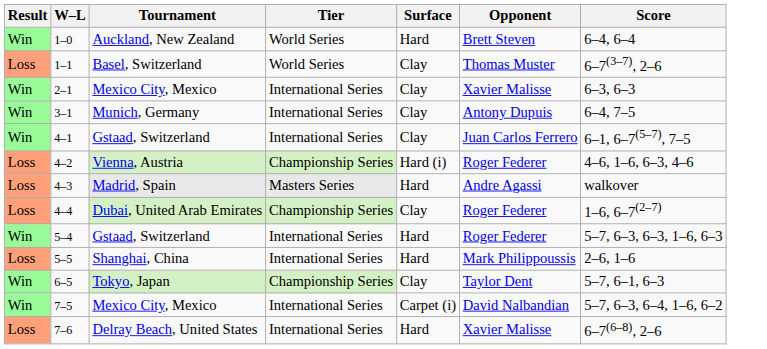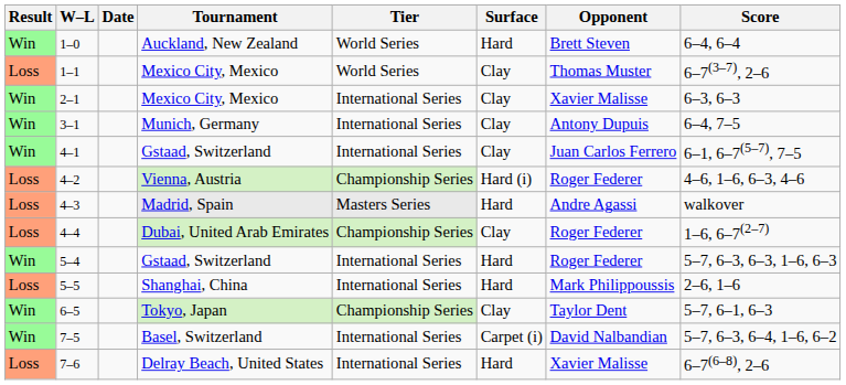 <table class="sortable wikitable">
 <tr>
 <th>Result</th>
 <th class="unsortable">W–L</th>
+<th>Date</th>
 <th>Tournament</th>
 <th>Tier</th>
 <th>Surface</th>
 <th>Opponent</th>
 <th class="unsortable">Score</th>
 </tr>
 <tr>
 <td style="background:#98fb98;">Win</td>
 <td><small>1–0</small></td>
+<td><a href='#'></a></td>
 <td><a href='#'>Auckland</a>, New Zealand</td>
 <td>World Series</td>
 <td>Hard</td>
 <td> <a href='#'>Brett Steven</a></td>
 <td>6–4, 6–4</td>
 </tr>
 <tr>
 <td style="background:#ffa07a;">Loss</td>
 <td><small>1–1</small></td>
-<td><a href='#'>Basel</a>, Switzerland</td>
+<td><a href='#'></a></td>
+<td><a href='#'>Mexico City</a>, Mexico</td>
 <td>World Series</td>
 <td>Clay</td>
 <td> <a href='#'>Thomas Muster</a></td>
 <td>6–7<sup>(3–7)</sup>, 2–6</td>
 </tr>
 <tr>
 <td style="background:#98fb98;">Win</td>
 <td><small>2–1</small></td>
+<td><a href='#'></a></td>
 <td><a href='#'>Mexico City</a>, Mexico</td>
 <td>International Series</td>
 <td>Clay</td>
 <td> <a href='#'>Xavier Malisse</a></td>
 <td>6–3, 6–3</td>
 </tr>
 <tr>
 <td style="background:#98fb98;">Win</td>
 <td><small>3–1</small></td>
+<td><a href='#'></a></td>
 <td><a href='#'>Munich</a>, Germany</td>
 <td>International Series</td>
 <td>Clay</td>
 <td> <a href='#'>Antony Dupuis</a></td>
 <td>6–4, 7–5</td>
 </tr>
 <tr>
 <td style="background:#98fb98;">Win</td>
 <td><small>4–1</small></td>
+<td><a href='#'></a></td>
 <td><a href='#'>Gstaad</a>, Switzerland</td>
 <td>International Series</td>
 <td>Clay</td>
 <td> <a href='#'>Juan Carlos Ferrero</a></td>
 <td>6–1, 6–7<sup>(5–7)</sup>, 7–5</td>
 </tr>
 <tr>
 <td style="background:#ffa07a;">Loss</td>
 <td><small>4–2</small></td>
+<td><a href='#'></a></td>
 <td style="background:#d4f1c5;"><a href='#'>Vienna</a>, Austria</td>
 <td style="background:#d4f1c5;">Championship Series</td>
 <td>Hard (i)</td>
 <td> <a href='#'>Roger Federer</a></td>
 <td>4–6, 1–6, 6–3, 4–6</td>
 </tr>
 <tr>
 <td style="background:#ffa07a;">Loss</td>
 <td><small>4–3</small></td>
+<td><a href='#'></a></td>
 <td style="background:#e9e9e9;"><a href='#'>Madrid</a>, Spain</td>
 <td style="background:#e9e9e9;">Masters Series</td>
 <td>Hard</td>
 <td> <a href='#'>Andre Agassi</a></td>
 <td>walkover</td>
 </tr>
 <tr>
 <td style="background:#ffa07a;">Loss</td>
 <td><small>4–4</small></td>
+<td><a href='#'></a></td>
 <td style="background:#d4f1c5;"><a href='#'>Dubai</a>, United Arab Emirates</td>
 <td style="background:#d4f1c5;">Championship Series</td>
 <td>Clay</td>
 <td> <a href='#'>Roger Federer</a></td>
 <td>1–6, 6–7<sup>(2–7)</sup></td>
 </tr>
 <tr>
 <td style="background:#98fb98;">Win</td>
 <td><small>5–4</small></td>
+<td><a href='#'></a></td>
 <td><a href='#'>Gstaad</a>, Switzerland</td>
 <td>International Series</td>
 <td>Hard</td>
 <td> <a href='#'>Roger Federer</a></td>
 <td>5–7, 6–3, 6–3, 1–6, 6–3</td>
 </tr>
 <tr>
 <td style="background:#ffa07a;">Loss</td>
 <td><small>5–5</small></td>
+<td><a href='#'></a></td>
 <td><a href='#'>Shanghai</a>, China</td>
 <td>International Series</td>
 <td>Hard</td>
 <td> <a href='#'>Mark Philippoussis</a></td>
 <td>2–6, 1–6</td>
 </tr>
 <tr>
 <td style="background:#98fb98;">Win</td>
 <td><small>6–5</small></td>
+<td><a href='#'></a></td>
 <td style="background:#d4f1c5;"><a href='#'>Tokyo</a>, Japan</td>
 <td style="background:#d4f1c5;">Championship Series</td>
 <td>Clay</td>
 <td> <a href='#'>Taylor Dent</a></td>
 <td>5–7, 6–1, 6–3</td>
 </tr>
 <tr>
 <td style="background:#98fb98;">Win</td>
 <td><small>7–5</small></td>
-<td><a href='#'>Mexico City</a>, Mexico</td>
+<td><a href='#'></a></td>
+<td><a href='#'>Basel</a>, Switzerland</td>
 <td>International Series</td>
 <td>Carpet (i)</td>
 <td> <a href='#'>David Nalbandian</a></td>
 <td>5–7, 6–3, 6–4, 1–6, 6–2</td>
 </tr>
 <tr>
 <td style="background:#ffa07a;">Loss</td>
 <td><small>7–6</small></td>
+<td><a href='#'></a></td>
 <td><a href='#'>Delray Beach</a>, United States</td>
 <td>International Series</td>
 <td>Hard</td>
 <td> <a href='#'>Xavier Malisse</a></td>
 <td>6–7<sup>(6–8)</sup>, 2–6</td>
 </tr>
 </table>
